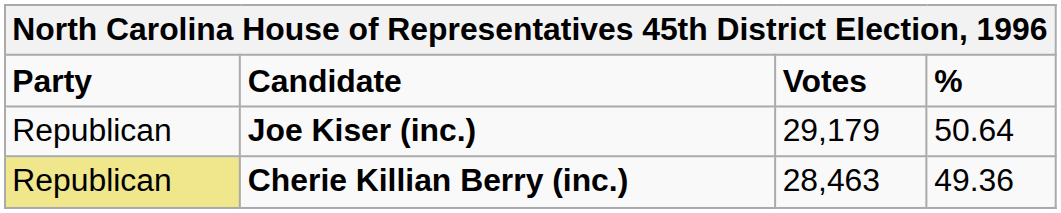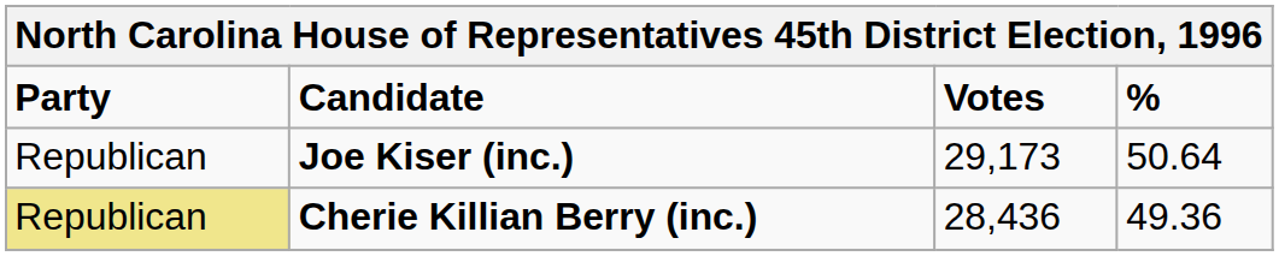 <table class="wikitable">
 <tr>
 <th colspan="4">North Carolina House of Representatives 45th District Election, 1996</th>
 </tr>
 <tr>
 <td><strong>Party</strong></td>
 <td><strong>Candidate</strong></td>
 <td><strong>Votes</strong></td>
 <td><strong>%</strong></td>
 </tr>
 <tr>
 <td>Republican</td>
 <td><strong>Joe Kiser (inc.)</strong></td>
-<td>29,179</td>
+<td>29,173</td>
 <td>50.64</td>
 </tr>
 <tr>
 <td style="background: khaki;">Republican</td>
 <td><strong>Cherie Killian Berry (inc.)</strong></td>
-<td>28,463</td>
+<td>28,436</td>
 <td>49.36</td>
 </tr>
 </table>
